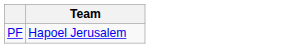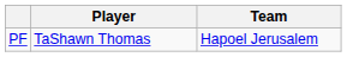 <table class="wikitable">
 <tr>
 <th align="center"></th>
+<th style="text-align:center;width:175px;">Player</th>
 <th style="text-align:center;width:150px;">Team</th>
 </tr>
 <tr>
 <td align=center><a href='#'>PF</a></td>
+<td> <a href='#'>TaShawn Thomas</a></td>
 <td><a href='#'>Hapoel Jerusalem</a></td>
 </tr>
 </table>
